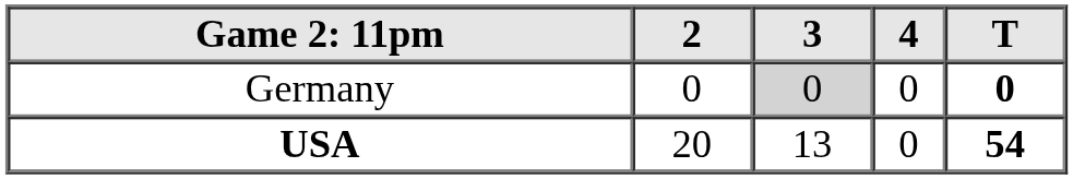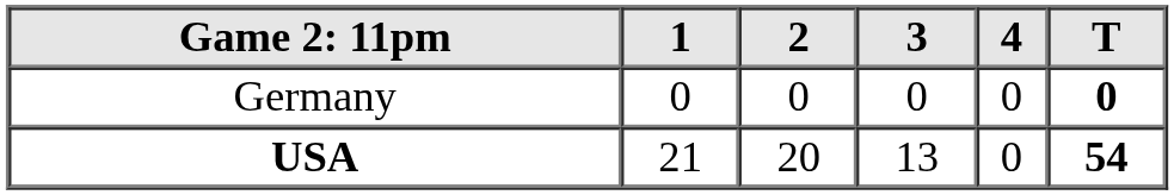 <table border=1 cellspacing=0 width=425 style="margin-left:3em;">
 <tr style="text-align:center; background-color:#e6e6e6;">
 <th>Game 2: 11pm</th>
+<th>1</th>
 <th>2</th>
 <th>3</th>
 <th>4</th>
 <th>T</th>
 </tr>
 <tr style="text-align:center">
 <td> Germany</td>
 <td>0</td>
-<td style="background: lightgrey;">0</td>
+<td>0</td>
+<td>0</td>
 <td>0</td>
 <th>0</th>
 </tr>
 <tr style="text-align:center">
 <th> USA</th>
+<td>21</td>
 <td>20</td>
 <td>13</td>
 <td>0</td>
 <th>54</th>
 </tr>
 </table>
